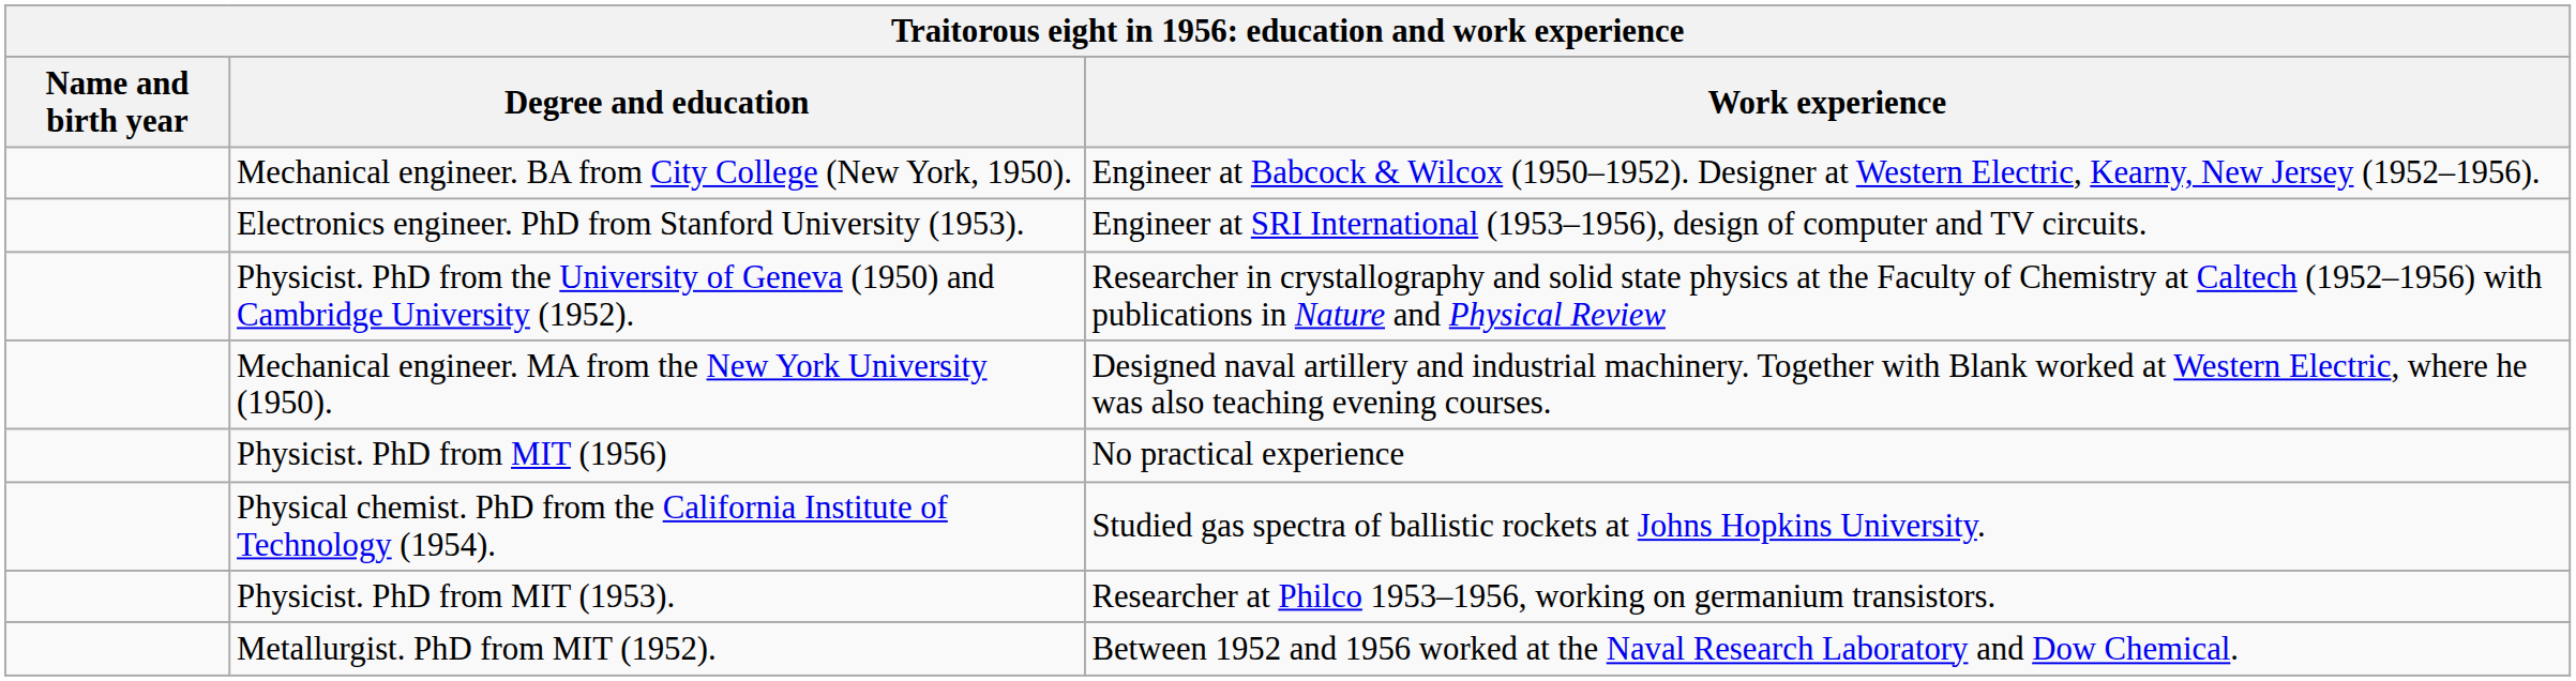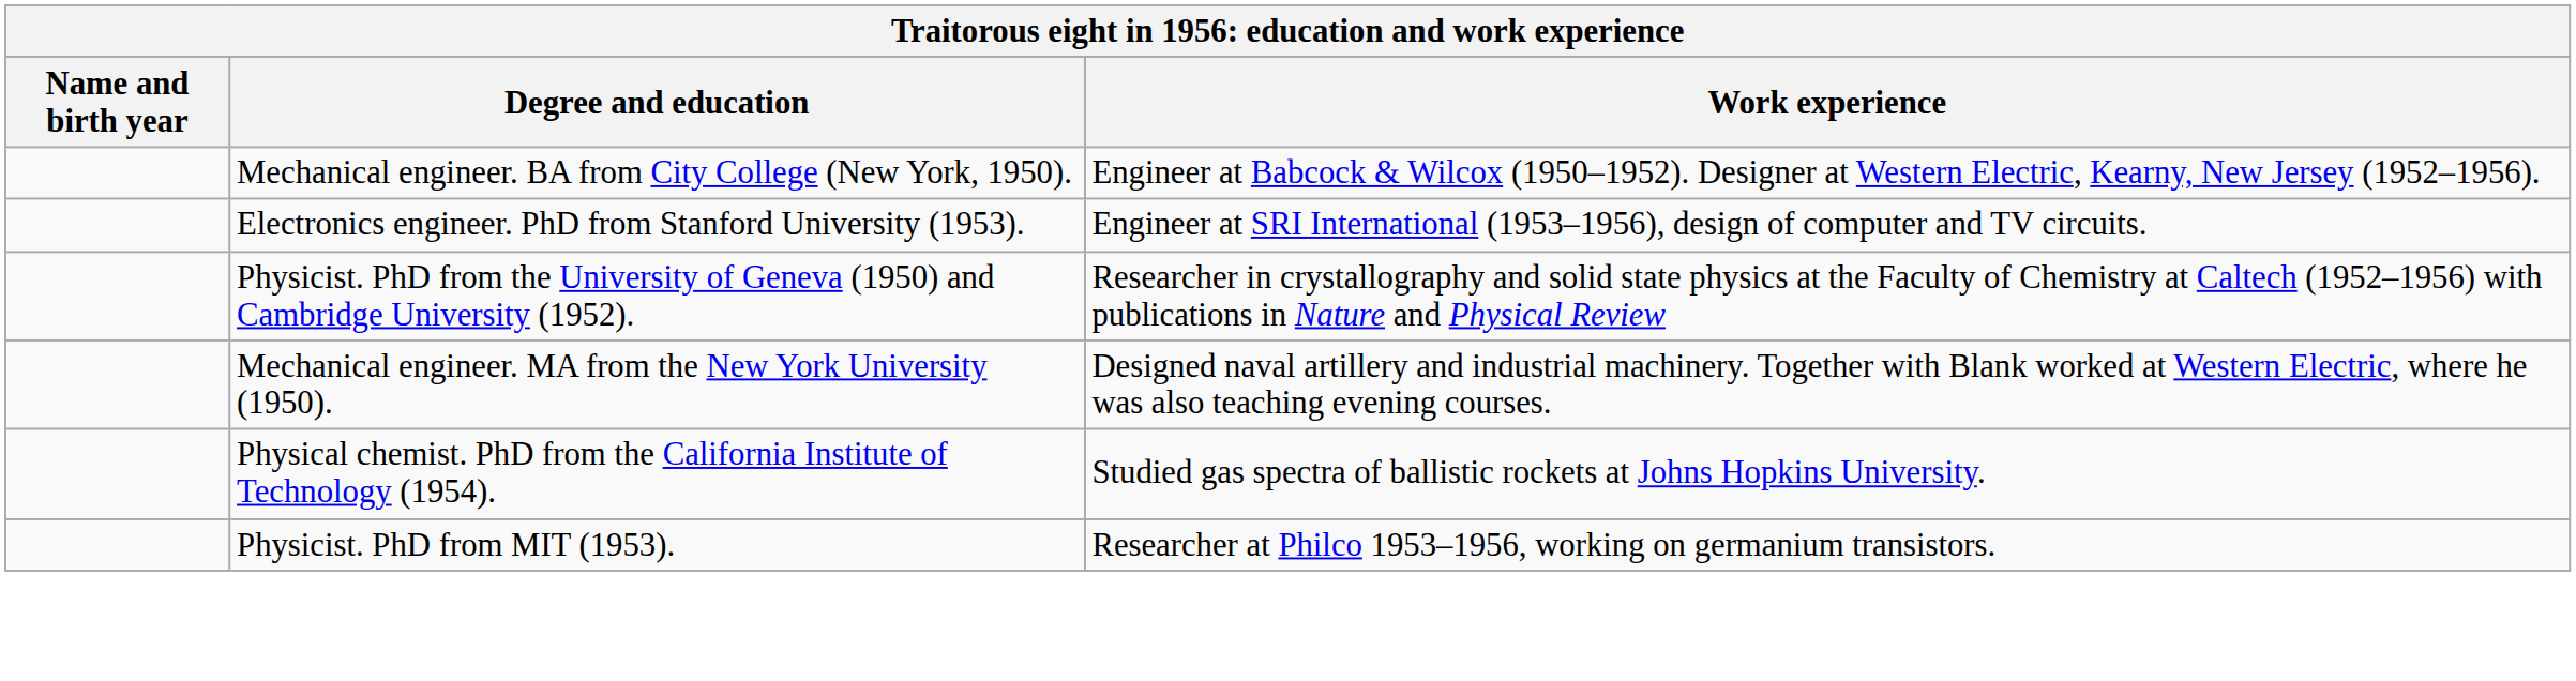 <table class="wikitable collapsible collapsed">
 <tr>
 <th colspan=3 width=100%>Traitorous eight in 1956: education and work experience</th>
 </tr>
 <tr>
 <th>Name and birth year</th>
 <th>Degree and education</th>
 <th>Work experience</th>
 </tr>
 <tr>
 <td></td>
 <td>Mechanical engineer. BA from <a href='#'>City College</a> (New York, 1950).</td>
 <td>Engineer at <a href='#'>Babcock & Wilcox</a> (1950–1952). Designer at <a href='#'>Western Electric</a>, <a href='#'>Kearny, New Jersey</a> (1952–1956).</td>
 </tr>
 <tr>
 <td></td>
 <td>Electronics engineer. PhD from Stanford University (1953).</td>
 <td>Engineer at <a href='#'>SRI International</a> (1953–1956), design of computer and TV circuits.</td>
 </tr>
 <tr>
 <td></td>
 <td>Physicist. PhD from the <a href='#'>University of Geneva</a> (1950) and <a href='#'>Cambridge University</a> (1952).</td>
 <td>Researcher in crystallography and solid state physics at the Faculty of Chemistry at <a href='#'>Caltech</a> (1952–1956) with publications in <em><a href='#'>Nature</a></em> and <em><a href='#'>Physical Review</a></em></td>
 </tr>
 <tr>
 <td></td>
 <td>Mechanical engineer. MA from the <a href='#'>New York University</a> (1950).</td>
 <td>Designed naval artillery and industrial machinery. Together with Blank worked at <a href='#'>Western Electric</a>, where he was also teaching evening courses.</td>
 </tr>
 <tr>
 <td></td>
-<td>Physicist. PhD from <a href='#'>MIT</a> (1956)</td>
-<td>No practical experience</td>
-</tr>
-<tr>
-<td></td>
 <td>Physical chemist. PhD from the <a href='#'>California Institute of Technology</a> (1954).</td>
 <td>Studied gas spectra of ballistic rockets at <a href='#'>Johns Hopkins University</a>.</td>
 </tr>
 <tr>
 <td></td>
 <td>Physicist. PhD from MIT (1953).</td>
 <td>Researcher at <a href='#'>Philco</a> 1953–1956, working on germanium transistors.</td>
 </tr>
-<tr>
-<td></td>
-<td>Metallurgist. PhD from MIT (1952).</td>
-<td>Between 1952 and 1956 worked at the <a href='#'>Naval Research Laboratory</a> and <a href='#'>Dow Chemical</a>.</td>
-</tr>
 </table>
